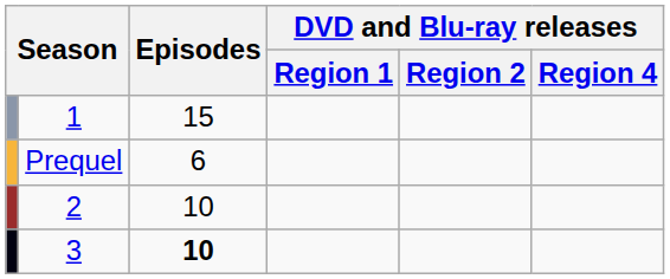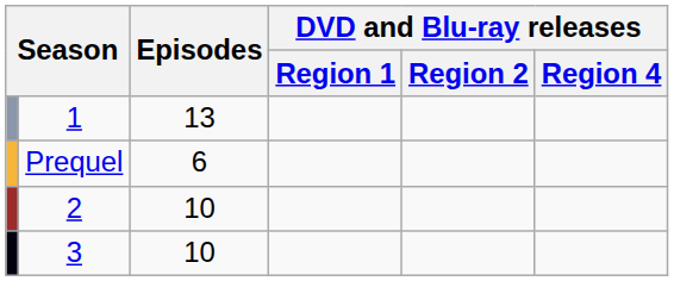 <table class="wikitable" style="text-align:center">
 <tr>
 <th colspan="2" rowspan="2">Season</th>
 <th rowspan="2">Episodes</th>
 <th colspan="3"><a href='#'>DVD</a> and <a href='#'>Blu-ray</a> releases</th>
 </tr>
 <tr>
 <th><a href='#'>Region 1</a></th>
 <th><a href='#'>Region 2</a></th>
 <th><a href='#'>Region 4</a></th>
 </tr>
 <tr>
 <td style="background-color: #8a96a9;"></td>
 <td><a href='#'>1</a></td>
-<td>15</td>
+<td>13</td>
 <td></td>
 <td></td>
 <td></td>
 </tr>
 <tr>
 <td style="background-color: #f7b53a;"></td>
 <td><a href='#'>Prequel</a></td>
 <td>6</td>
 <td></td>
 <td></td>
 <td></td>
 </tr>
 <tr>
 <td style="background-color: #9a2c2c;"></td>
 <td><a href='#'>2</a></td>
 <td>10</td>
 <td style="padding:0 8px"></td>
 <td style="padding:0 8px"></td>
 <td style="padding:0 8px"></td>
 </tr>
 <tr>
 <td style="background-color: #000011;"></td>
 <td><a href='#'>3</a></td>
-<td><strong>10</strong></td>
+<td>10</td>
 <td></td>
 <td></td>
 <td></td>
 </tr>
 </table>
